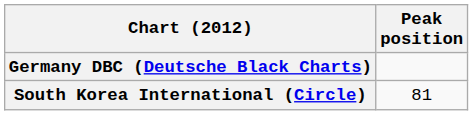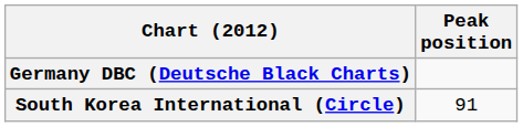 <table class="wikitable plainrowheaders">
 <tr>
 <th scope="col">Chart (2012)</th>
 <th>Peak<br>position</th>
 </tr>
 <tr>
 <th scope="row">Germany DBC (<a href='#'>Deutsche Black Charts</a>)</th>
 <td></td>
 </tr>
 <tr>
 <th scope="row">South Korea International (<a href='#'>Circle</a>)</th>
-<td align="center">81</td>
+<td align="center">91</td>
 </tr>
 </table>
